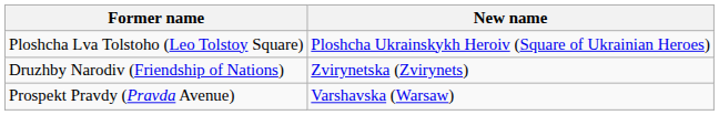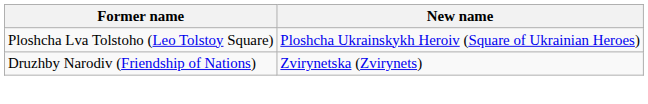 <table class="wikitable">
 <tr>
 <th>Former name</th>
 <th>New name</th>
 </tr>
 <tr>
 <td>Ploshcha Lva Tolstoho (<a href='#'>Leo Tolstoy</a> Square)</td>
 <td><a href='#'>Ploshcha Ukrainskykh Heroiv</a> (<a href='#'>Square of Ukrainian Heroes</a>)</td>
 </tr>
 <tr>
 <td>Druzhby Narodiv (<a href='#'>Friendship of Nations</a>)</td>
 <td><a href='#'>Zvirynetska</a> (<a href='#'>Zvirynets</a>)</td>
 </tr>
-<tr>
-<td>Prospekt Pravdy (<em><a href='#'>Pravda</a></em> Avenue)</td>
-<td><a href='#'>Varshavska</a> (<a href='#'>Warsaw</a>)</td>
-</tr>
 </table>
